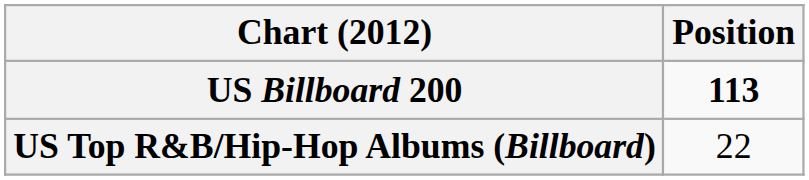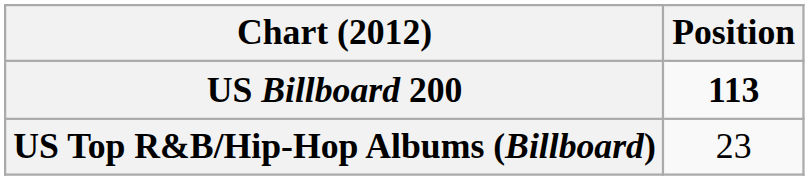 <table class="wikitable sortable plainrowheaders" style="text-align:center">
 <tr>
 <th scope="col">Chart (2012)</th>
 <th scope="col">Position</th>
 </tr>
 <tr>
 <th scope="row">US <em>Billboard</em> 200</th>
 <td><strong>113</strong></td>
 </tr>
 <tr>
 <th scope="row">US Top R&B/Hip-Hop Albums (<em>Billboard</em>)</th>
-<td>22</td>
+<td>23</td>
 </tr>
 </table>
